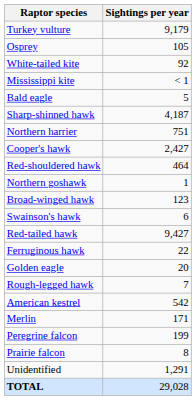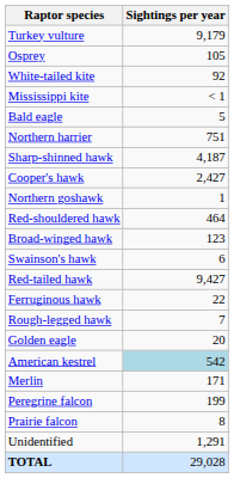 <table class="wikitable">
 <tr>
 <th>Raptor species</th>
 <th>Sightings per year</th>
 </tr>
 <tr>
 <td><a href='#'>Turkey vulture</a></td>
 <td align="right">9,179</td>
 </tr>
 <tr>
 <td><a href='#'>Osprey</a></td>
 <td align="right">105</td>
 </tr>
 <tr>
 <td><a href='#'>White-tailed kite</a></td>
 <td align="right">92</td>
 </tr>
 <tr>
 <td><a href='#'>Mississippi kite</a></td>
 <td align="right">< 1</td>
 </tr>
 <tr>
 <td><a href='#'>Bald eagle</a></td>
 <td align="right">5</td>
 </tr>
 <tr>
+<td><a href='#'>Northern harrier</a></td>
+<td align="right">751</td>
+</tr>
+<tr>
 <td><a href='#'>Sharp-shinned hawk</a></td>
 <td align="right">4,187</td>
-</tr>
-<tr>
-<td><a href='#'>Northern harrier</a></td>
-<td align="right">751</td>
 </tr>
 <tr>
 <td><a href='#'>Cooper's hawk</a></td>
 <td align="right">2,427</td>
 </tr>
 <tr>
+<td><a href='#'>Northern goshawk</a></td>
+<td align="right">1</td>
+</tr>
+<tr>
 <td><a href='#'>Red-shouldered hawk</a></td>
 <td align="right">464</td>
-</tr>
-<tr>
-<td><a href='#'>Northern goshawk</a></td>
-<td align="right">1</td>
 </tr>
 <tr>
 <td><a href='#'>Broad-winged hawk</a></td>
 <td align="right">123</td>
 </tr>
 <tr>
 <td><a href='#'>Swainson's hawk</a></td>
 <td align="right">6</td>
 </tr>
 <tr>
 <td><a href='#'>Red-tailed hawk</a></td>
 <td align="right">9,427</td>
 </tr>
 <tr>
 <td><a href='#'>Ferruginous hawk</a></td>
 <td align="right">22</td>
 </tr>
 <tr>
+<td><a href='#'>Rough-legged hawk</a></td>
+<td align="right">7</td>
+</tr>
+<tr>
 <td><a href='#'>Golden eagle</a></td>
 <td align="right">20</td>
 </tr>
 <tr>
-<td><a href='#'>Rough-legged hawk</a></td>
-<td align="right">7</td>
-</tr>
-<tr>
 <td><a href='#'>American kestrel</a></td>
-<td align="right">542</td>
+<td align="right" style="background: lightblue;">542</td>
 </tr>
 <tr>
 <td><a href='#'>Merlin</a></td>
 <td align="right">171</td>
 </tr>
 <tr>
 <td><a href='#'>Peregrine falcon</a></td>
 <td align="right">199</td>
 </tr>
 <tr>
 <td><a href='#'>Prairie falcon</a></td>
 <td align="right">8</td>
 </tr>
 <tr>
 <td>Unidentified</td>
 <td align="right">1,291</td>
 </tr>
 <tr valign="top" halign="left" style="background: #D0E6FF;">
 <td><strong>TOTAL</strong></td>
 <td align="right">29,028</td>
 </tr>
 </table>
